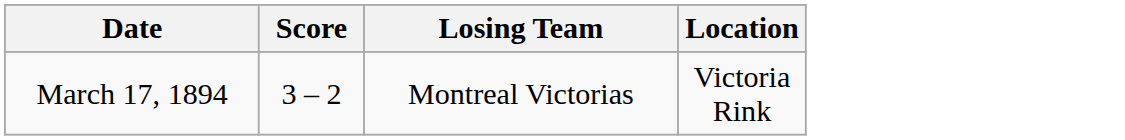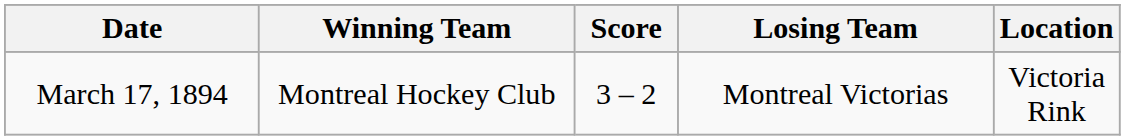 <table class="wikitable" style="text-align:center;">
 <tr>
 <th style="width:8em">Date</th>
+<th style="width:10em">Winning Team</th>
 <th style="width:3em">Score</th>
 <th style="width:10em">Losing Team</th>
 <th style="width:3em">Location</th>
 </tr>
 <tr>
 <td>March 17, 1894</td>
+<td>Montreal Hockey Club</td>
 <td>3 – 2</td>
 <td>Montreal Victorias</td>
 <td>Victoria Rink</td>
 </tr>
 </table>
